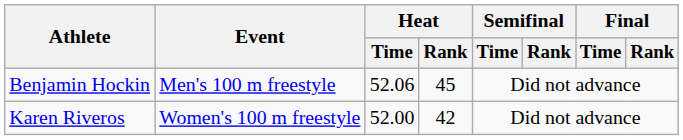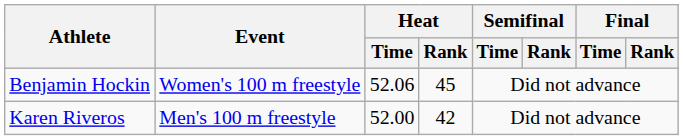 <table class=wikitable style="font-size:90%">
 <tr>
 <th rowspan="2">Athlete</th>
 <th rowspan="2">Event</th>
 <th colspan="2">Heat</th>
 <th colspan="2">Semifinal</th>
 <th colspan="2">Final</th>
 </tr>
 <tr style="font-size:95%">
 <th>Time</th>
 <th>Rank</th>
 <th>Time</th>
 <th>Rank</th>
 <th>Time</th>
 <th>Rank</th>
 </tr>
 <tr align=center>
 <td align=left><a href='#'>Benjamin Hockin</a></td>
-<td align=left><a href='#'>Men's 100 m freestyle</a></td>
+<td align=left><a href='#'>Women's 100 m freestyle</a></td>
 <td>52.06</td>
 <td>45</td>
 <td colspan=4>Did not advance</td>
 </tr>
 <tr align=center>
 <td align=left><a href='#'>Karen Riveros</a></td>
-<td align=left><a href='#'>Women's 100 m freestyle</a></td>
+<td align=left><a href='#'>Men's 100 m freestyle</a></td>
 <td>52.00</td>
 <td>42</td>
 <td colspan=4>Did not advance</td>
 </tr>
 </table>
